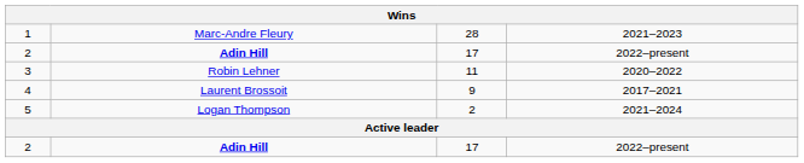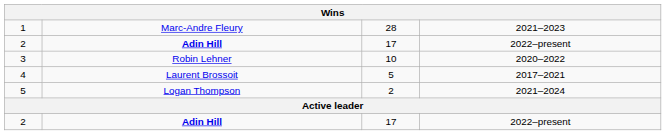 <table class="wikitable" style="text-align: center; font-size: 95%" width="80%">
 <tr>
 <th colspan="4">Wins</th>
 </tr>
 <tr>
 <td>1</td>
 <td><a href='#'>Marc-Andre Fleury</a></td>
 <td>28</td>
 <td>2021–2023</td>
 </tr>
 <tr>
 <td>2</td>
 <td><strong><a href='#'>Adin Hill</a></strong></td>
 <td>17</td>
 <td>2022–present</td>
 </tr>
 <tr>
 <td>3</td>
 <td><a href='#'>Robin Lehner</a></td>
-<td>11</td>
+<td>10</td>
 <td>2020–2022</td>
 </tr>
 <tr>
 <td>4</td>
 <td><a href='#'>Laurent Brossoit</a></td>
-<td>9</td>
+<td>5</td>
 <td>2017–2021</td>
 </tr>
 <tr>
 <td>5</td>
 <td><a href='#'>Logan Thompson</a></td>
 <td>2</td>
 <td>2021–2024</td>
 </tr>
 <tr>
 <th colspan="4">Active leader</th>
 </tr>
 <tr>
 <td>2</td>
 <td><strong><a href='#'>Adin Hill</a></strong></td>
 <td>17</td>
 <td>2022–present</td>
 </tr>
 </table>
